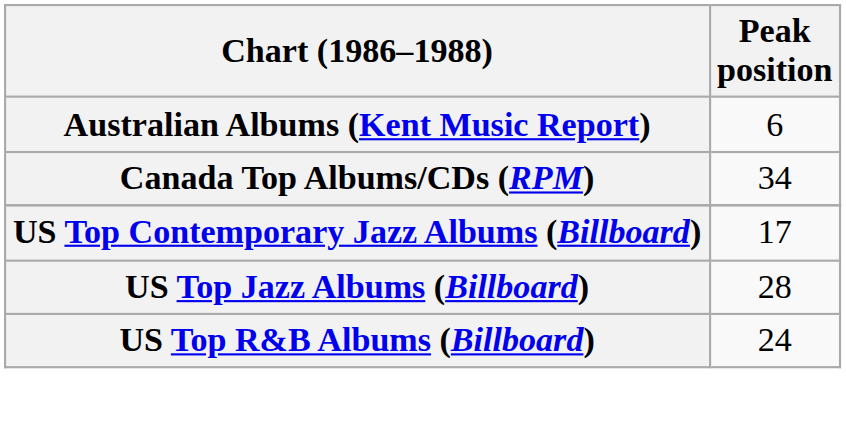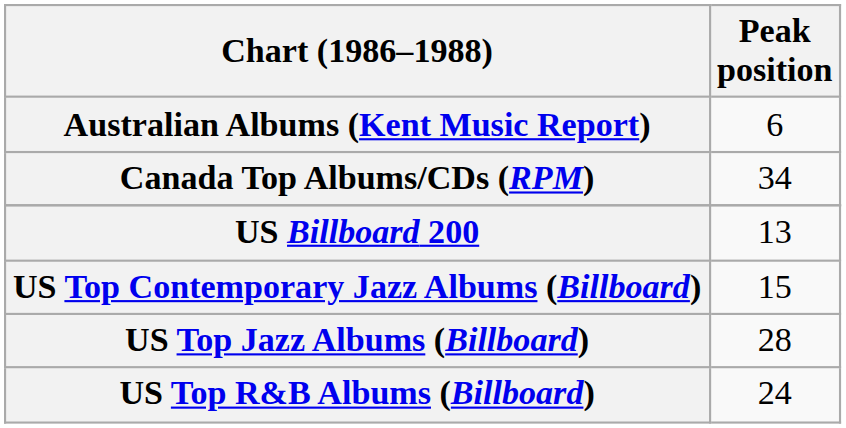 <table class="wikitable sortable plainrowheaders" style="text-align:center">
 <tr>
 <th scope="col">Chart (1986–1988)</th>
 <th scope="col">Peak<br>position</th>
 </tr>
 <tr>
 <th scope="row">Australian Albums (<a href='#'>Kent Music Report</a>)</th>
 <td>6</td>
 </tr>
 <tr>
 <th scope="row">Canada Top Albums/CDs (<em><a href='#'>RPM</a></em>)</th>
 <td>34</td>
 </tr>
 <tr>
 </tr>
 <tr>
 </tr>
 <tr>
 </tr>
 <tr>
+<th scope="row">US <a href='#'><em>Billboard</em> 200</a></th>
+<td>13</td>
+</tr>
+<tr>
 <th scope="row">US <a href='#'>Top Contemporary Jazz Albums</a> (<em><a href='#'>Billboard</a></em>)</th>
-<td>17</td>
+<td>15</td>
 </tr>
 <tr>
 <th scope="row">US <a href='#'>Top Jazz Albums</a> (<em><a href='#'>Billboard</a></em>)</th>
 <td>28</td>
 </tr>
 <tr>
 <th scope="row">US <a href='#'>Top R&B Albums</a> (<em><a href='#'>Billboard</a></em>)</th>
 <td>24</td>
 </tr>
 </table>
